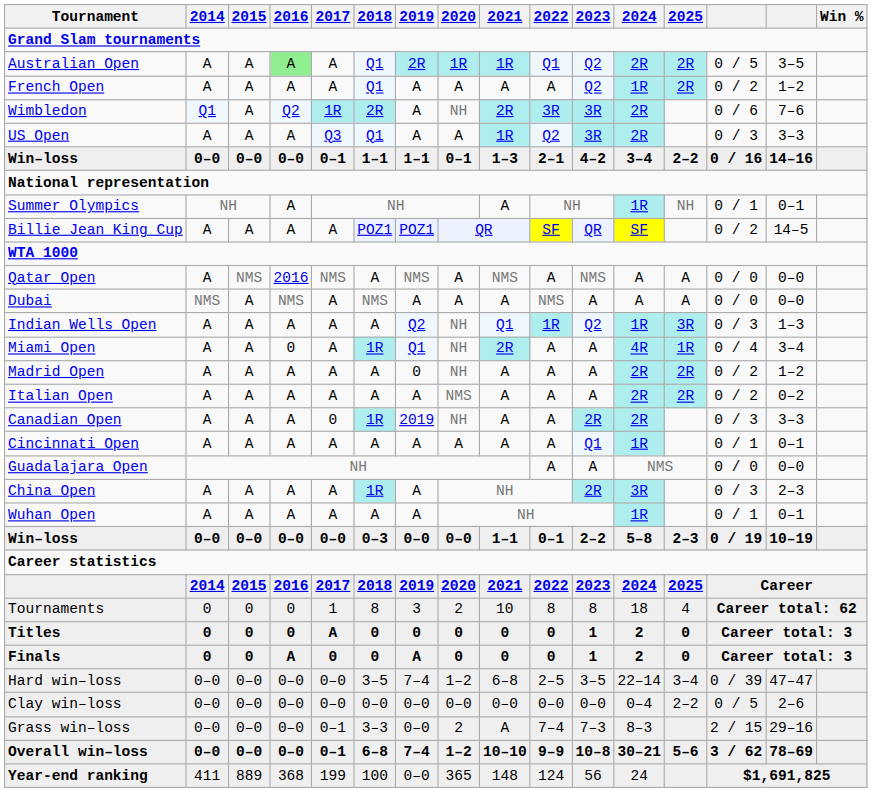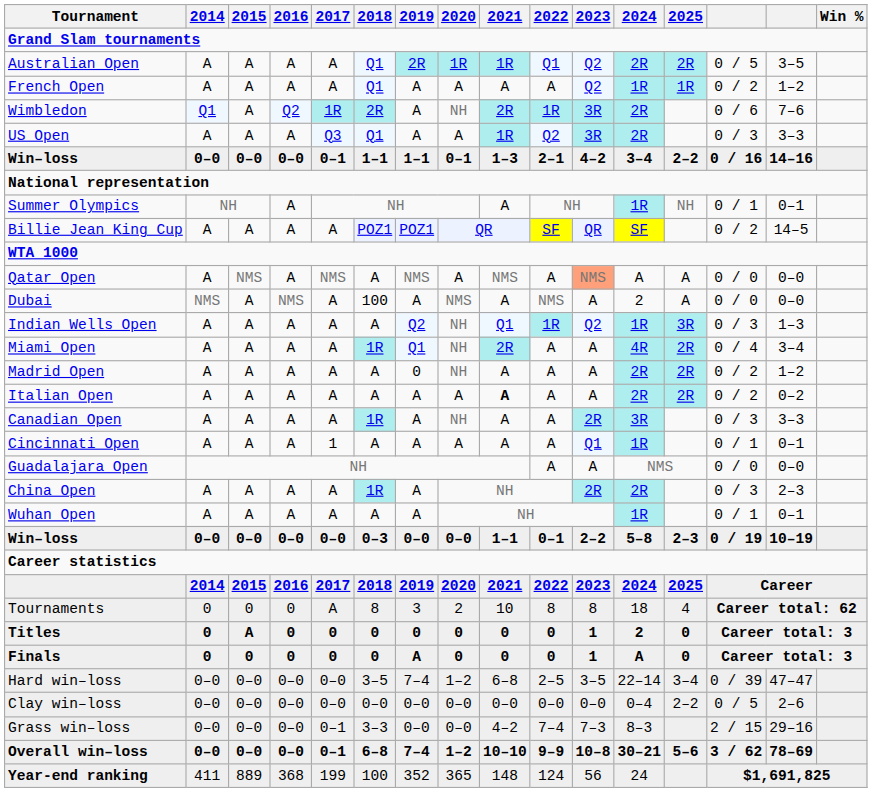 <table class="wikitable plainrowheaders" style="text-align:center">
 <tr>
 <th>Tournament</th>
 <th><a href='#'>2014</a></th>
 <th><a href='#'>2015</a></th>
 <th><a href='#'>2016</a></th>
 <th><a href='#'>2017</a></th>
 <th><a href='#'>2018</a></th>
 <th><a href='#'>2019</a></th>
 <th><a href='#'>2020</a></th>
 <th><a href='#'>2021</a></th>
 <th><a href='#'>2022</a></th>
 <th><a href='#'>2023</a></th>
 <th><a href='#'>2024</a></th>
 <th><a href='#'>2025</a></th>
 <th></th>
 <th></th>
 <th>Win %</th>
 </tr>
 <tr>
 <td colspan=16 align="left"><strong><a href='#'>Grand Slam tournaments</a></strong></td>
 </tr>
 <tr>
 <td align="left"><a href='#'>Australian Open</a></td>
 <td>A</td>
 <td>A</td>
-<td style="background: lightgreen;">A</td>
+<td>A</td>
 <td>A</td>
 <td bgcolor="f0f8ff"><a href='#'>Q1</a></td>
 <td bgcolor="afeeee"><a href='#'>2R</a></td>
 <td bgcolor="afeeee"><a href='#'>1R</a></td>
 <td bgcolor="afeeee"><a href='#'>1R</a></td>
 <td bgcolor="f0f8ff"><a href='#'>Q1</a></td>
 <td bgcolor="f0f8ff"><a href='#'>Q2</a></td>
 <td bgcolor="afeeee"><a href='#'>2R</a></td>
 <td bgcolor="afeeee"><a href='#'>2R</a></td>
 <td>0 / 5</td>
 <td>3–5</td>
 <td></td>
 </tr>
 <tr>
 <td align="left"><a href='#'>French Open</a></td>
 <td>A</td>
 <td>A</td>
 <td>A</td>
 <td>A</td>
 <td bgcolor="f0f8ff"><a href='#'>Q1</a></td>
 <td>A</td>
 <td>A</td>
 <td>A</td>
 <td>A</td>
 <td bgcolor="#f0f8ff"><a href='#'>Q2</a></td>
 <td bgcolor="afeeee"><a href='#'>1R</a></td>
-<td bgcolor="afeeee"><a href='#'>2R</a></td>
+<td bgcolor="afeeee"><a href='#'>1R</a></td>
 <td>0 / 2</td>
 <td>1–2</td>
 <td></td>
 </tr>
 <tr>
 <td align="left"><a href='#'>Wimbledon</a></td>
 <td bgcolor="f0f8ff"><a href='#'>Q1</a></td>
 <td>A</td>
 <td bgcolor="f0f8ff"><a href='#'>Q2</a></td>
 <td bgcolor="afeeee"><a href='#'>1R</a></td>
 <td bgcolor="afeeee"><a href='#'>2R</a></td>
 <td>A</td>
 <td style="color:#767676;">NH</td>
 <td bgcolor="afeeee"><a href='#'>2R</a></td>
-<td bgcolor=afeeee><a href='#'>3R</a></td>
+<td bgcolor=afeeee><a href='#'>1R</a></td>
 <td bgcolor=afeeee><a href='#'>3R</a></td>
 <td bgcolor=afeeee><a href='#'>2R</a></td>
 <td></td>
 <td>0 / 6</td>
 <td>7–6</td>
 <td></td>
 </tr>
 <tr>
 <td align="left"><a href='#'>US Open</a></td>
 <td>A</td>
 <td>A</td>
 <td>A</td>
 <td bgcolor="f0f8ff"><a href='#'>Q3</a></td>
 <td bgcolor="f0f8ff"><a href='#'>Q1</a></td>
 <td>A</td>
 <td>A</td>
 <td bgcolor="afeeee"><a href='#'>1R</a></td>
 <td bgcolor=f0f8ff><a href='#'>Q2</a></td>
 <td bgcolor=afeeee><a href='#'>3R</a></td>
 <td bgcolor=afeeee><a href='#'>2R</a></td>
 <td></td>
 <td>0 / 3</td>
 <td>3–3</td>
 <td></td>
 </tr>
 <tr style="font-weight:bold; background:#efefef;">
 <td style="text-align:left">Win–loss</td>
 <td>0–0</td>
 <td>0–0</td>
 <td>0–0</td>
 <td>0–1</td>
 <td>1–1</td>
 <td>1–1</td>
 <td>0–1</td>
 <td>1–3</td>
 <td>2–1</td>
 <td>4–2</td>
 <td>3–4</td>
 <td>2–2</td>
 <td>0 / 16</td>
 <td>14–16</td>
 <td></td>
 </tr>
 <tr>
 <td colspan=16 align="left"><strong>National representation</strong></td>
 </tr>
 <tr>
 <td style=text-align:left><a href='#'>Summer Olympics</a></td>
 <td colspan="2" style=color:#767676>NH</td>
 <td>A</td>
 <td style=color:#767676 colspan="4">NH</td>
 <td>A</td>
 <td colspan="2" style="color:#767676">NH</td>
 <td style=background:#afeeee><a href='#'>1R</a></td>
 <td style="color:#767676">NH</td>
 <td>0 / 1</td>
 <td>0–1</td>
 <td></td>
 </tr>
 <tr>
 <td align="left"><a href='#'>Billie Jean King Cup</a></td>
 <td>A</td>
 <td>A</td>
 <td>A</td>
 <td>A</td>
 <td bgcolor="ecf2ff"><a href='#'>POZ1</a></td>
 <td bgcolor="ecf2ff"><a href='#'>POZ1</a></td>
 <td colspan=2 bgcolor="ecf2ff"><a href='#'>QR</a></td>
 <td bgcolor="yellow"><a href='#'>SF</a></td>
 <td bgcolor="ecf2ff"><a href='#'>QR</a></td>
 <td bgcolor="yellow"><a href='#'>SF</a></td>
 <td></td>
 <td>0 / 2</td>
 <td>14–5</td>
 <td></td>
 </tr>
 <tr>
 <td colspan=16 align="left"><strong><a href='#'>WTA 1000</a></strong></td>
 </tr>
 <tr>
 <td align="left"><a href='#'>Qatar Open</a></td>
 <td>A</td>
 <td style="color:#767676">NMS</td>
-<td><a href='#'>2016</a></td>
+<td>A</td>
 <td style="color:#767676">NMS</td>
 <td>A</td>
 <td style="color:#767676">NMS</td>
 <td>A</td>
 <td style="color:#767676">NMS</td>
 <td>A</td>
-<td style="color:#767676">NMS</td>
+<td style="background: lightsalmon; color:#767676">NMS</td>
 <td>A</td>
 <td>A</td>
 <td>0 / 0</td>
 <td>0–0</td>
 <td></td>
 </tr>
 <tr>
 <td align="left"><a href='#'>Dubai</a></td>
 <td style="color:#767676">NMS</td>
 <td>A</td>
 <td style="color:#767676">NMS</td>
 <td>A</td>
-<td style="color:#767676">NMS</td>
-<td>A</td>
-<td>A</td>
+<td>100</td>
 <td>A</td>
 <td style="color:#767676">NMS</td>
 <td>A</td>
+<td style="color:#767676">NMS</td>
 <td>A</td>
+<td>2</td>
 <td>A</td>
 <td>0 / 0</td>
 <td>0–0</td>
 <td></td>
 </tr>
 <tr>
 <td align="left"><a href='#'>Indian Wells Open</a></td>
 <td>A</td>
 <td>A</td>
 <td>A</td>
 <td>A</td>
 <td>A</td>
 <td bgcolor="f0f8ff"><a href='#'>Q2</a></td>
 <td style="color:#767676">NH</td>
 <td bgcolor="f0f8ff"><a href='#'>Q1</a></td>
 <td bgcolor=afeeee><a href='#'>1R</a></td>
 <td bgcolor="f0f8ff"><a href='#'>Q2</a></td>
 <td bgcolor=afeeee><a href='#'>1R</a></td>
 <td bgcolor=afeeee><a href='#'>3R</a></td>
 <td>0 / 3</td>
 <td>1–3</td>
 <td></td>
 </tr>
 <tr>
 <td align="left"><a href='#'>Miami Open</a></td>
 <td>A</td>
 <td>A</td>
-<td>0</td>
+<td>A</td>
 <td>A</td>
 <td bgcolor="afeeee"><a href='#'>1R</a></td>
 <td bgcolor="f0f8ff"><a href='#'>Q1</a></td>
 <td style="color:#767676">NH</td>
 <td bgcolor="afeeee"><a href='#'>2R</a></td>
 <td>A</td>
 <td>A</td>
 <td bgcolor="afeeee"><a href='#'>4R</a></td>
-<td bgcolor="afeeee"><a href='#'>1R</a></td>
+<td bgcolor="afeeee"><a href='#'>2R</a></td>
 <td>0 / 4</td>
 <td>3–4</td>
 <td></td>
 </tr>
 <tr>
 <td align="left"><a href='#'>Madrid Open</a></td>
 <td>A</td>
 <td>A</td>
 <td>A</td>
 <td>A</td>
 <td>A</td>
 <td>0</td>
 <td style="color:#767676">NH</td>
 <td>A</td>
 <td>A</td>
 <td>A</td>
 <td bgcolor=afeeee><a href='#'>2R</a></td>
 <td bgcolor=afeeee><a href='#'>2R</a></td>
 <td>0 / 2</td>
 <td>1–2</td>
 <td></td>
 </tr>
 <tr>
 <td align="left"><a href='#'>Italian Open</a></td>
 <td>A</td>
 <td>A</td>
 <td>A</td>
 <td>A</td>
 <td>A</td>
 <td>A</td>
-<td style="color:#767676">NMS</td>
 <td>A</td>
+<td><strong>A</strong></td>
 <td>A</td>
 <td>A</td>
 <td bgcolor=afeeee><a href='#'>2R</a></td>
 <td bgcolor=afeeee><a href='#'>2R</a></td>
 <td>0 / 2</td>
 <td>0–2</td>
 <td></td>
 </tr>
 <tr>
 <td align="left"><a href='#'>Canadian Open</a></td>
 <td>A</td>
 <td>A</td>
 <td>A</td>
-<td>0</td>
+<td>A</td>
 <td bgcolor="afeeee"><a href='#'>1R</a></td>
-<td><a href='#'>2019</a></td>
+<td>A</td>
 <td style="color:#767676">NH</td>
 <td>A</td>
 <td>A</td>
 <td bgcolor=afeeee><a href='#'>2R</a></td>
-<td bgcolor=afeeee><a href='#'>2R</a></td>
+<td bgcolor=afeeee><a href='#'>3R</a></td>
 <td></td>
 <td>0 / 3</td>
 <td>3–3</td>
 <td></td>
 </tr>
 <tr>
 <td align="left"><a href='#'>Cincinnati Open</a></td>
 <td>A</td>
 <td>A</td>
 <td>A</td>
-<td>A</td>
+<td>1</td>
 <td>A</td>
 <td>A</td>
 <td>A</td>
 <td>A</td>
 <td>A</td>
 <td bgcolor=f0f8ff><a href='#'>Q1</a></td>
 <td style=background:#afeeee><a href='#'>1R</a></td>
 <td></td>
 <td>0 / 1</td>
 <td>0–1</td>
 <td></td>
 </tr>
 <tr>
 <td align=left><a href='#'>Guadalajara Open</a></td>
 <td colspan="8" style="color:#767676">NH</td>
 <td>A</td>
 <td>A</td>
 <td colspan=2 style="color:#767676">NMS</td>
 <td>0 / 0</td>
 <td>0–0</td>
 <td></td>
 </tr>
 <tr>
 <td align="left"><a href='#'>China Open</a></td>
 <td>A</td>
 <td>A</td>
 <td>A</td>
 <td>A</td>
 <td bgcolor="afeeee"><a href='#'>1R</a></td>
 <td>A</td>
 <td colspan="3" style="color:#767676">NH</td>
 <td bgcolor="afeeee"><a href='#'>2R</a></td>
-<td bgcolor="afeeee"><a href='#'>3R</a></td>
+<td bgcolor="afeeee"><a href='#'>2R</a></td>
 <td></td>
 <td>0 / 3</td>
 <td>2–3</td>
 <td></td>
 </tr>
 <tr>
 <td align="left"><a href='#'>Wuhan Open</a></td>
 <td>A</td>
 <td>A</td>
 <td>A</td>
 <td>A</td>
 <td>A</td>
 <td>A</td>
 <td colspan="4" style="color:#767676">NH</td>
 <td bgcolor="afeeee"><a href='#'>1R</a></td>
 <td></td>
 <td>0 / 1</td>
 <td>0–1</td>
 <td></td>
 </tr>
 <tr style="font-weight:bold; background:#efefef;">
 <td align=left>Win–loss</td>
 <td>0–0</td>
 <td>0–0</td>
 <td>0–0</td>
 <td>0–0</td>
 <td>0–3</td>
 <td>0–0</td>
 <td>0–0</td>
 <td>1–1</td>
 <td>0–1</td>
 <td>2–2</td>
 <td>5–8</td>
 <td>2–3</td>
 <td>0 / 19</td>
 <td>10–19</td>
 <td></td>
 </tr>
 <tr>
 <td colspan=16 align="left"><strong>Career statistics</strong></td>
 </tr>
 <tr style=font-weight:bold;background:#efefef>
 <td></td>
 <td><a href='#'>2014</a></td>
 <td><a href='#'>2015</a></td>
 <td><a href='#'>2016</a></td>
 <td><a href='#'>2017</a></td>
 <td><a href='#'>2018</a></td>
 <td><a href='#'>2019</a></td>
 <td><a href='#'>2020</a></td>
 <td><a href='#'>2021</a></td>
 <td><a href='#'>2022</a></td>
 <td><a href='#'>2023</a></td>
 <td><a href='#'>2024</a></td>
 <td><a href='#'>2025</a></td>
 <td colspan=3>Career</td>
 </tr>
 <tr bgcolor="efefef">
 <td align="left">Tournaments</td>
 <td>0</td>
 <td>0</td>
 <td>0</td>
-<td>1</td>
+<td>A</td>
 <td>8</td>
 <td>3</td>
 <td>2</td>
 <td>10</td>
 <td>8</td>
 <td>8</td>
 <td>18</td>
 <td>4</td>
 <td colspan="3"><strong>Career total: 62</strong></td>
 </tr>
 <tr style="background:#efefef;font-weight:bold">
 <td align="left">Titles</td>
 <td>0</td>
+<td>A</td>
 <td>0</td>
 <td>0</td>
-<td>A</td>
 <td>0</td>
 <td>0</td>
 <td>0</td>
 <td>0</td>
 <td>0</td>
 <td>1</td>
 <td>2</td>
 <td>0</td>
 <td colspan="3">Career total: 3</td>
 </tr>
 <tr style="background:#efefef;font-weight:bold">
 <td align="left">Finals</td>
 <td>0</td>
 <td>0</td>
-<td>A</td>
+<td>0</td>
 <td>0</td>
 <td>0</td>
 <td>A</td>
 <td>0</td>
 <td>0</td>
 <td>0</td>
 <td>1</td>
-<td>2</td>
+<td>A</td>
 <td>0</td>
 <td colspan="3">Career total: 3</td>
 </tr>
 <tr bgcolor=efefef>
 <td align=left>Hard win–loss</td>
 <td>0–0</td>
 <td>0–0</td>
 <td>0–0</td>
 <td>0–0</td>
 <td>3–5</td>
 <td>7–4</td>
 <td>1–2</td>
 <td>6–8</td>
 <td>2–5</td>
 <td>3–5</td>
 <td>22–14</td>
 <td>3–4</td>
 <td>0 / 39</td>
 <td>47–47</td>
 <td></td>
 </tr>
 <tr bgcolor=efefef>
 <td align=left>Clay win–loss</td>
 <td>0–0</td>
 <td>0–0</td>
 <td>0–0</td>
 <td>0–0</td>
 <td>0–0</td>
 <td>0–0</td>
 <td>0–0</td>
 <td>0–0</td>
 <td>0–0</td>
 <td>0–0</td>
 <td>0–4</td>
 <td>2–2</td>
 <td>0 / 5</td>
 <td>2–6</td>
 <td></td>
 </tr>
 <tr bgcolor=efefef>
 <td align=left>Grass win–loss</td>
 <td>0–0</td>
 <td>0–0</td>
 <td>0–0</td>
 <td>0–1</td>
 <td>3–3</td>
 <td>0–0</td>
-<td>2</td>
-<td>A</td>
+<td>0–0</td>
+<td>4–2</td>
 <td>7–4</td>
 <td>7–3</td>
 <td>8–3</td>
 <td></td>
 <td>2 / 15</td>
 <td>29–16</td>
 <td></td>
 </tr>
 <tr style="font-weight:bold; background:#efefef;">
 <td align="left">Overall win–loss</td>
 <td>0–0</td>
 <td>0–0</td>
 <td>0–0</td>
 <td>0–1</td>
 <td>6–8</td>
 <td>7–4</td>
 <td>1–2</td>
 <td>10–10</td>
 <td>9–9</td>
 <td>10–8</td>
 <td>30–21</td>
 <td>5–6</td>
 <td>3 / 62</td>
 <td>78–69</td>
 <td></td>
 </tr>
 <tr bgcolor="efefef">
 <td align="left"><strong>Year-end ranking</strong></td>
 <td>411</td>
 <td>889</td>
 <td>368</td>
 <td>199</td>
 <td>100</td>
-<td>0–0</td>
+<td>352</td>
 <td>365</td>
 <td>148</td>
 <td>124</td>
 <td>56</td>
 <td>24</td>
 <td></td>
 <td colspan="3"><strong>$1,691,825</strong></td>
 </tr>
 </table>
